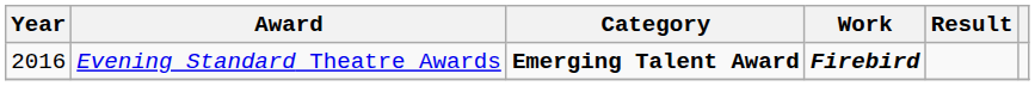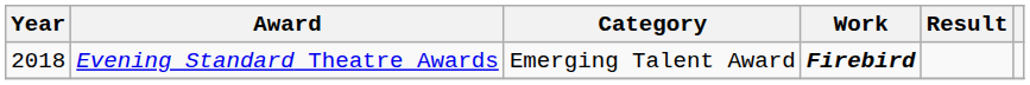 <table class="wikitable plainrowheaders">
 <tr>
 <th>Year</th>
 <th>Award</th>
 <th>Category</th>
 <th>Work</th>
 <th>Result</th>
 <th></th>
 </tr>
 <tr>
-<td>2016</td>
+<td>2018</td>
 <td><a href='#'><em>Evening Standard</em> Theatre Awards</a></td>
-<td><strong>Emerging Talent Award</strong></td>
+<td>Emerging Talent Award</td>
 <td><strong><em>Firebird</em></strong></td>
 <td></td>
 <td></td>
 </tr>
 <tr>
 </tr>
 </table>
